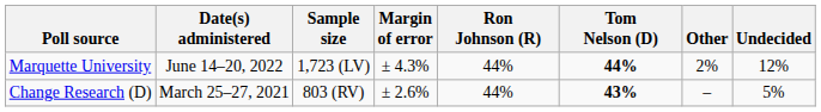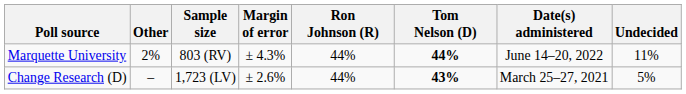 <table class="wikitable" style="font-size:90%;text-align:center;">
 <tr style="vertical-align:bottom">
 <th>Poll source</th>
-<th>Date(s)<br>administered</th>
+<th>Other</th>
 <th>Sample<br>size</th>
 <th>Margin<br>of error</th>
 <th style="width:100px;">Ron<br>Johnson (R)</th>
 <th style="width:100px;">Tom<br>Nelson (D)</th>
-<th>Other</th>
+<th>Date(s)<br>administered</th>
 <th>Undecided</th>
 </tr>
 <tr>
 <td style="text-align:left;"><a href='#'>Marquette University</a></td>
-<td>June 14–20, 2022</td>
-<td>1,723 (LV)</td>
+<td>2%</td>
+<td>803 (RV)</td>
 <td>± 4.3%</td>
 <td>44%</td>
 <td><strong>44%</strong></td>
-<td>2%</td>
-<td>12%</td>
+<td>June 14–20, 2022</td>
+<td>11%</td>
 </tr>
 <tr>
 <td style="text-align:left;"><a href='#'>Change Research</a> (D)</td>
-<td>March 25–27, 2021</td>
-<td>803 (RV)</td>
+<td>–</td>
+<td>1,723 (LV)</td>
 <td>± 2.6%</td>
 <td>44%</td>
 <td><strong>43%</strong></td>
-<td>–</td>
+<td>March 25–27, 2021</td>
 <td>5%</td>
 </tr>
 </table>
